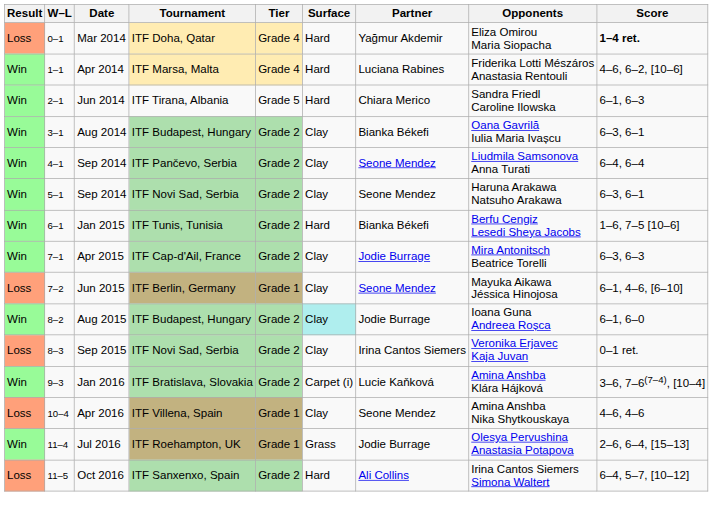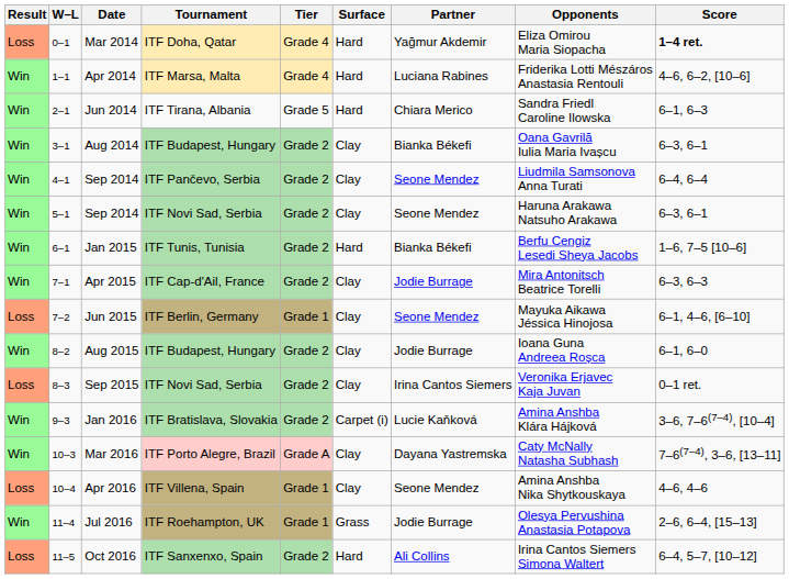 <table class="sortable wikitable">
 <tr>
 <th>Result</th>
 <th class="unsortable">W–L</th>
 <th>Date</th>
 <th>Tournament</th>
 <th>Tier</th>
 <th>Surface</th>
 <th>Partner</th>
 <th>Opponents</th>
 <th class="unsortable">Score</th>
 </tr>
 <tr>
 <td style="background:#ffa07a;">Loss</td>
 <td><small>0–1</small></td>
 <td>Mar 2014</td>
 <td bgcolor="#ffecb2">ITF Doha, Qatar</td>
 <td bgcolor="#ffecb2">Grade 4</td>
 <td>Hard</td>
 <td> Yağmur Akdemir</td>
 <td> Eliza Omirou <br>  Maria Siopacha</td>
 <td><strong>1–4 ret.</strong></td>
 </tr>
 <tr>
 <td bgcolor="98FB98">Win</td>
 <td><small>1–1</small></td>
 <td>Apr 2014</td>
 <td bgcolor="#ffecb2">ITF Marsa, Malta</td>
 <td bgcolor="#ffecb2">Grade 4</td>
 <td>Hard</td>
 <td> Luciana Rabines</td>
 <td> Friderika Lotti Mészáros <br>  Anastasia Rentouli</td>
 <td>4–6, 6–2, [10–6]</td>
 </tr>
 <tr>
 <td bgcolor="98FB98">Win</td>
 <td><small>2–1</small></td>
 <td>Jun 2014</td>
 <td>ITF Tirana, Albania</td>
 <td>Grade 5</td>
 <td>Hard</td>
 <td> Chiara Merico</td>
 <td> Sandra Friedl <br>  Caroline Ilowska</td>
 <td>6–1, 6–3</td>
 </tr>
 <tr>
 <td bgcolor="98FB98">Win</td>
 <td><small>3–1</small></td>
 <td>Aug 2014</td>
 <td bgcolor="#ADDFAD">ITF Budapest, Hungary</td>
 <td bgcolor="#ADDFAD">Grade 2</td>
 <td>Clay</td>
 <td> Bianka Békefi</td>
 <td> <a href='#'>Oana Gavrilă</a> <br>  Iulia Maria Ivașcu</td>
 <td>6–3, 6–1</td>
 </tr>
 <tr>
 <td bgcolor="98FB98">Win</td>
 <td><small>4–1</small></td>
 <td>Sep 2014</td>
 <td bgcolor="#ADDFAD">ITF Pančevo, Serbia</td>
 <td bgcolor="#ADDFAD">Grade 2</td>
 <td>Clay</td>
 <td> <a href='#'>Seone Mendez</a></td>
 <td> <a href='#'>Liudmila Samsonova</a> <br>  Anna Turati</td>
 <td>6–4, 6–4</td>
 </tr>
 <tr>
 <td bgcolor="98FB98">Win</td>
 <td><small>5–1</small></td>
 <td>Sep 2014</td>
 <td bgcolor="#ADDFAD">ITF Novi Sad, Serbia</td>
 <td bgcolor="#ADDFAD">Grade 2</td>
 <td>Clay</td>
 <td> Seone Mendez</td>
 <td> Haruna Arakawa <br>  Natsuho Arakawa</td>
 <td>6–3, 6–1</td>
 </tr>
 <tr>
 <td bgcolor="98FB98">Win</td>
 <td><small>6–1</small></td>
 <td>Jan 2015</td>
 <td bgcolor="#ADDFAD">ITF Tunis, Tunisia</td>
 <td bgcolor="#ADDFAD">Grade 2</td>
 <td>Hard</td>
 <td> Bianka Békefi</td>
 <td> <a href='#'>Berfu Cengiz</a> <br>  <a href='#'>Lesedi Sheya Jacobs</a></td>
 <td>1–6, 7–5 [10–6]</td>
 </tr>
 <tr>
 <td bgcolor="98FB98">Win</td>
 <td><small>7–1</small></td>
 <td>Apr 2015</td>
 <td bgcolor="#ADDFAD">ITF Cap-d'Ail, France</td>
 <td bgcolor="#ADDFAD">Grade 2</td>
 <td>Clay</td>
 <td> <a href='#'>Jodie Burrage</a></td>
 <td> <a href='#'>Mira Antonitsch</a> <br>  Beatrice Torelli</td>
 <td>6–3, 6–3</td>
 </tr>
 <tr>
 <td style="background:#ffa07a;">Loss</td>
 <td><small>7–2</small></td>
 <td>Jun 2015</td>
 <td bgcolor="#C2B280">ITF Berlin, Germany</td>
 <td bgcolor="#C2B280">Grade 1</td>
 <td>Clay</td>
 <td> <a href='#'>Seone Mendez</a></td>
 <td> Mayuka Aikawa <br>  Jéssica Hinojosa</td>
 <td>6–1, 4–6, [6–10]</td>
 </tr>
 <tr>
 <td bgcolor="98FB98">Win</td>
 <td><small>8–2</small></td>
 <td>Aug 2015</td>
 <td bgcolor="#ADDFAD">ITF Budapest, Hungary</td>
 <td bgcolor="#ADDFAD">Grade 2</td>
-<td style="background: paleturquoise;">Clay</td>
+<td>Clay</td>
 <td> Jodie Burrage</td>
 <td> Ioana Guna <br>  <a href='#'>Andreea Roșca</a></td>
 <td>6–1, 6–0</td>
 </tr>
 <tr>
 <td style="background:#ffa07a;">Loss</td>
 <td><small>8–3</small></td>
 <td>Sep 2015</td>
 <td bgcolor="#ADDFAD">ITF Novi Sad, Serbia</td>
 <td bgcolor="#ADDFAD">Grade 2</td>
 <td>Clay</td>
 <td> Irina Cantos Siemers</td>
 <td> <a href='#'>Veronika Erjavec</a> <br>  <a href='#'>Kaja Juvan</a></td>
 <td>0–1 ret.</td>
 </tr>
 <tr>
 <td bgcolor="98FB98">Win</td>
 <td><small>9–3</small></td>
 <td>Jan 2016</td>
 <td bgcolor="#ADDFAD">ITF Bratislava, Slovakia</td>
 <td bgcolor="#ADDFAD">Grade 2</td>
 <td>Carpet (i)</td>
 <td> Lucie Kaňková</td>
 <td> <a href='#'>Amina Anshba</a> <br>  Klára Hájková</td>
 <td>3–6, 7–6<sup>(7–4)</sup>, [10–4]</td>
+</tr>
+<tr>
+<td bgcolor="98FB98">Win</td>
+<td><small>10–3</small></td>
+<td>Mar 2016</td>
+<td bgcolor=ffcccc>ITF Porto Alegre, Brazil</td>
+<td bgcolor=ffcccc>Grade A</td>
+<td>Clay</td>
+<td> Dayana Yastremska</td>
+<td> <a href='#'>Caty McNally</a> <br>  <a href='#'>Natasha Subhash</a></td>
+<td>7–6<sup>(7–4)</sup>, 3–6, [13–11]</td>
 </tr>
 <tr>
 <td style="background:#ffa07a;">Loss</td>
 <td><small>10–4</small></td>
 <td>Apr 2016</td>
 <td bgcolor="#C2B280">ITF Villena, Spain</td>
 <td bgcolor="#C2B280">Grade 1</td>
 <td>Clay</td>
 <td> Seone Mendez</td>
 <td> Amina Anshba <br>  Nika Shytkouskaya</td>
 <td>4–6, 4–6</td>
 </tr>
 <tr>
 <td bgcolor="98FB98">Win</td>
 <td><small>11–4</small></td>
 <td>Jul 2016</td>
 <td bgcolor="#C2B280">ITF Roehampton, UK</td>
 <td bgcolor="#C2B280">Grade 1</td>
 <td>Grass</td>
 <td> Jodie Burrage</td>
 <td> <a href='#'>Olesya Pervushina</a> <br>  <a href='#'>Anastasia Potapova</a></td>
 <td>2–6, 6–4, [15–13]</td>
 </tr>
 <tr>
 <td style="background:#ffa07a;">Loss</td>
 <td><small>11–5</small></td>
 <td>Oct 2016</td>
 <td bgcolor="#ADDFAD">ITF Sanxenxo, Spain</td>
 <td bgcolor="#ADDFAD">Grade 2</td>
 <td>Hard</td>
 <td> <a href='#'>Ali Collins</a></td>
 <td> Irina Cantos Siemers <br>  <a href='#'>Simona Waltert</a></td>
 <td>6–4, 5–7, [10–12]</td>
 </tr>
 </table>
